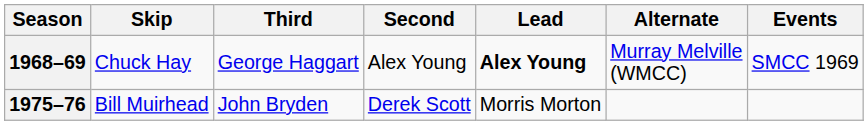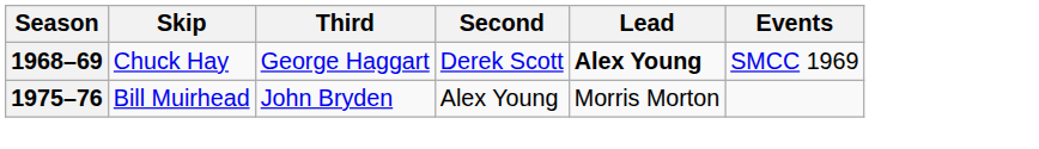 <table class="wikitable">
 <tr>
 <th scope="col">Season</th>
 <th scope="col">Skip</th>
 <th scope="col">Third</th>
 <th scope="col">Second</th>
 <th scope="col">Lead</th>
-<th scope="col">Alternate</th>
 <th scope="col">Events</th>
 </tr>
 <tr>
 <th scope="row">1968–69</th>
 <td><a href='#'>Chuck Hay</a></td>
 <td><a href='#'>George Haggart</a></td>
-<td>Alex Young</td>
+<td><a href='#'>Derek Scott</a></td>
 <td><strong>Alex Young</strong></td>
-<td><a href='#'>Murray Melville</a><br>(WMCC)</td>
 <td><a href='#'>SMCC</a> 1969 <br> </td>
 </tr>
 <tr>
 <th scope="row">1975–76</th>
 <td><a href='#'>Bill Muirhead</a></td>
 <td><a href='#'>John Bryden</a></td>
-<td><a href='#'>Derek Scott</a></td>
+<td>Alex Young</td>
 <td>Morris Morton</td>
-<td></td>
 <td></td>
 </tr>
 </table>
